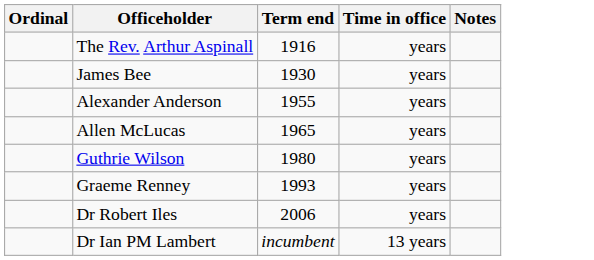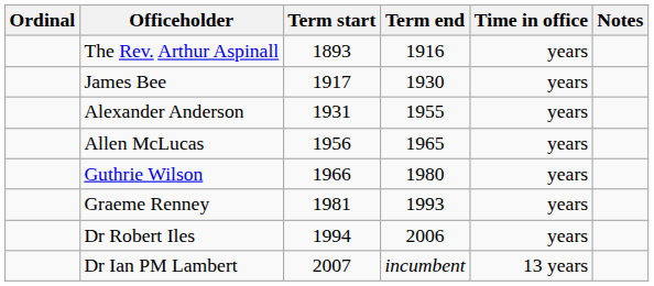 <table class="wikitable sortable">
 <tr>
 <th>Ordinal</th>
 <th>Officeholder</th>
+<th>Term start</th>
 <th>Term end</th>
 <th>Time in office</th>
 <th>Notes</th>
 </tr>
 <tr>
 <td align=center></td>
 <td>The <a href='#'>Rev.</a> <a href='#'>Arthur Aspinall</a></td>
+<td align=center>1893</td>
 <td align=center>1916</td>
 <td align=right> years</td>
 <td></td>
 </tr>
 <tr>
 <td align=center></td>
 <td>James Bee</td>
+<td align=center>1917</td>
 <td align=center>1930</td>
 <td align=right> years</td>
 <td></td>
 </tr>
 <tr>
 <td align=center></td>
 <td>Alexander Anderson</td>
+<td align=center>1931</td>
 <td align="center">1955</td>
 <td align=right> years</td>
 <td></td>
 </tr>
 <tr>
 <td align=center></td>
 <td>Allen McLucas</td>
+<td align=center>1956</td>
 <td align=center>1965</td>
 <td align=right> years</td>
 <td></td>
 </tr>
 <tr>
 <td align=center></td>
 <td><a href='#'>Guthrie Wilson</a></td>
+<td align=center>1966</td>
 <td align=center>1980</td>
 <td align=right> years</td>
 <td></td>
 </tr>
 <tr>
 <td align=center></td>
 <td>Graeme Renney</td>
+<td align=center>1981</td>
 <td align="center">1993</td>
 <td align=right> years</td>
 <td></td>
 </tr>
 <tr>
 <td align=center></td>
 <td>Dr Robert Iles</td>
+<td align=center>1994</td>
 <td align=center>2006</td>
 <td align=right> years</td>
 <td></td>
 </tr>
 <tr>
 <td align=center></td>
 <td>Dr Ian PM Lambert</td>
+<td align="center">2007</td>
 <td align=center><em>incumbent</em></td>
 <td align=right>13 years</td>
 <td></td>
 </tr>
 </table>
